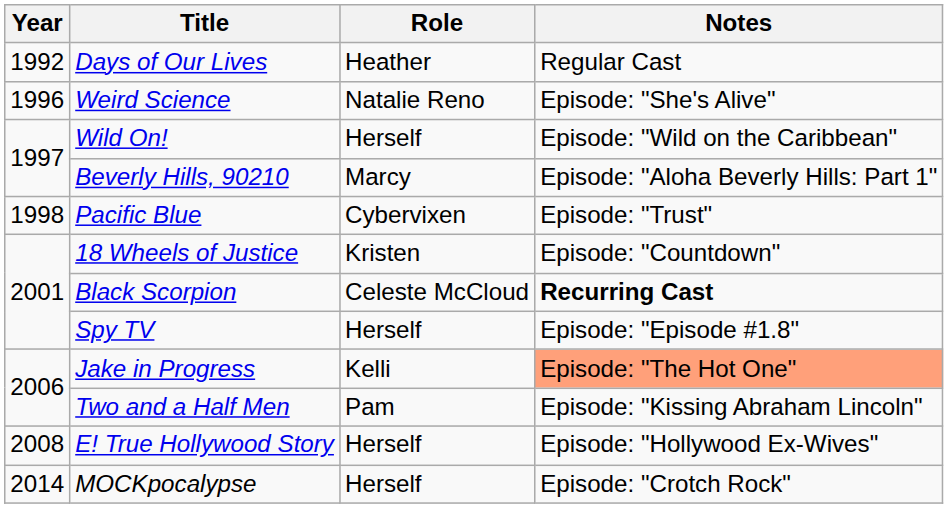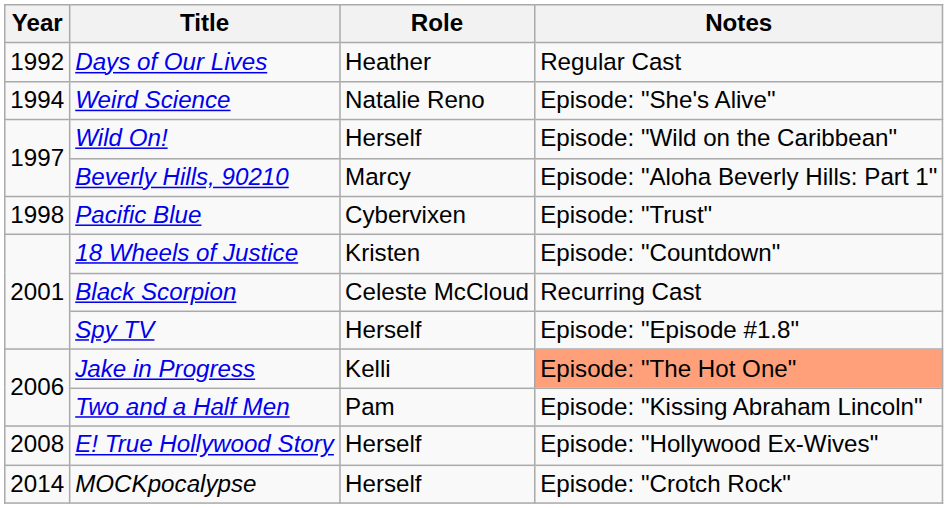 <table class="wikitable plainrowheaders sortable" style="margin-right: 0;">
 <tr>
 <th>Year</th>
 <th>Title</th>
 <th>Role</th>
 <th>Notes</th>
 </tr>
 <tr>
 <td>1992</td>
 <td><em><a href='#'>Days of Our Lives</a></em></td>
 <td>Heather</td>
 <td>Regular Cast</td>
 </tr>
 <tr>
-<td>1996</td>
+<td>1994</td>
 <td><em><a href='#'>Weird Science</a></em></td>
 <td>Natalie Reno</td>
 <td>Episode: "She's Alive"</td>
 </tr>
 <tr>
 <td rowspan=2>1997</td>
 <td><em><a href='#'>Wild On!</a></em></td>
 <td>Herself</td>
 <td>Episode: "Wild on the Caribbean"</td>
 </tr>
 <tr>
 <td><em><a href='#'>Beverly Hills, 90210</a></em></td>
 <td>Marcy</td>
 <td>Episode: "Aloha Beverly Hills: Part 1"</td>
 </tr>
 <tr>
 <td>1998</td>
 <td><em><a href='#'>Pacific Blue</a></em></td>
 <td>Cybervixen</td>
 <td>Episode: "Trust"</td>
 </tr>
 <tr>
 <td rowspan=3>2001</td>
 <td><em><a href='#'>18 Wheels of Justice</a></em></td>
 <td>Kristen</td>
 <td>Episode: "Countdown"</td>
 </tr>
 <tr>
 <td><em><a href='#'>Black Scorpion</a></em></td>
 <td>Celeste McCloud</td>
-<td><strong>Recurring Cast</strong></td>
+<td>Recurring Cast</td>
 </tr>
 <tr>
 <td><em><a href='#'>Spy TV</a></em></td>
 <td>Herself</td>
 <td>Episode: "Episode #1.8"</td>
 </tr>
 <tr>
 <td rowspan=2>2006</td>
 <td><em><a href='#'>Jake in Progress</a></em></td>
 <td>Kelli</td>
 <td style="background: lightsalmon;">Episode: "The Hot One"</td>
 </tr>
 <tr>
 <td><em><a href='#'>Two and a Half Men</a></em></td>
 <td>Pam</td>
 <td>Episode: "Kissing Abraham Lincoln"</td>
 </tr>
 <tr>
 <td>2008</td>
 <td><em><a href='#'>E! True Hollywood Story</a></em></td>
 <td>Herself</td>
 <td>Episode: "Hollywood Ex-Wives"</td>
 </tr>
 <tr>
 <td>2014</td>
 <td><em>MOCKpocalypse</em></td>
 <td>Herself</td>
 <td>Episode: "Crotch Rock"</td>
 </tr>
 </table>
